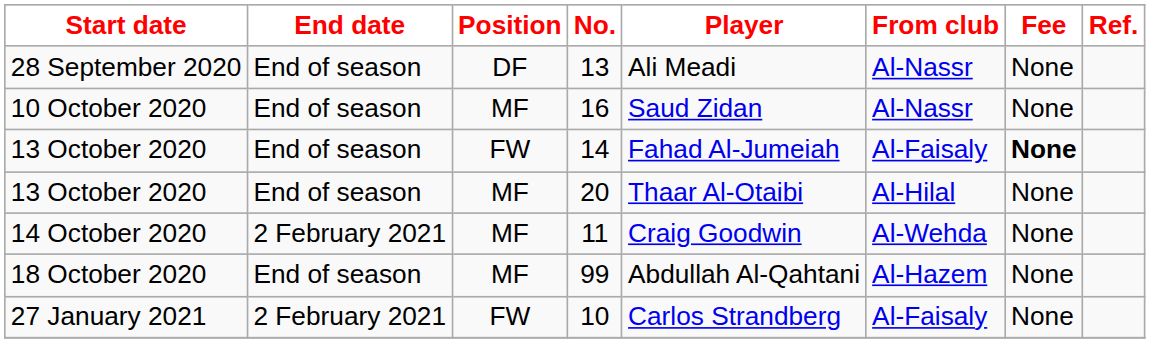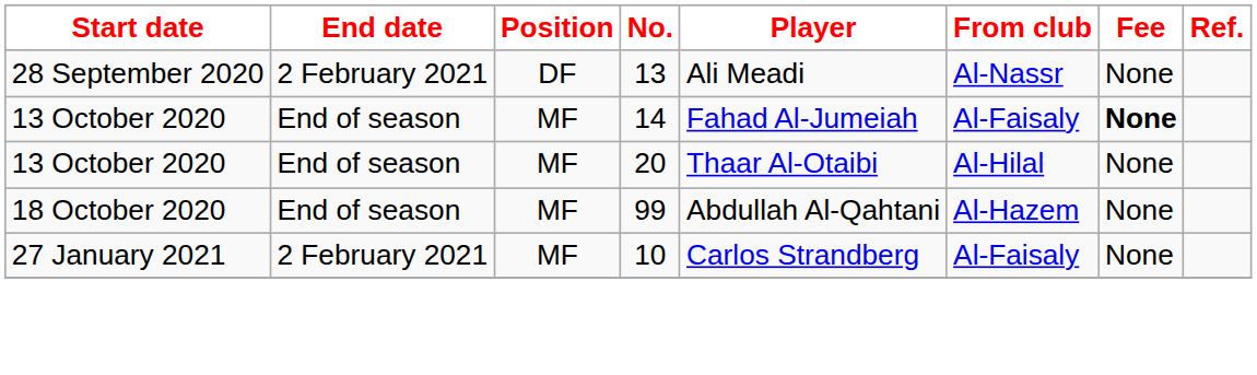 <table class="wikitable sortable">
 <tr>
 <th style="background:white; color:red;"><strong>Start date</strong></th>
 <th style="background:white; color:red;"><strong>End date</strong></th>
 <th style="background:white; color:red;"><strong>Position</strong></th>
 <th style="background:white; color:red;"><strong>No.</strong></th>
 <th style="background:white; color:red;"><strong>Player</strong></th>
 <th style="background:white; color:red;"><strong>From club</strong></th>
 <th style="background:white; color:red;"><strong>Fee</strong></th>
 <th style="background:white; color:red;"><strong>Ref.</strong></th>
 </tr>
 <tr>
 <td>28 September 2020</td>
-<td>End of season</td>
+<td>2 February 2021</td>
 <td style="text-align:center;">DF</td>
 <td style="text-align:center;">13</td>
 <td style="text-align:left;"> Ali Meadi</td>
 <td style="text-align:left;"> <a href='#'>Al-Nassr</a></td>
 <td>None</td>
 <td></td>
 </tr>
 <tr>
-<td>10 October 2020</td>
+<td>13 October 2020</td>
 <td>End of season</td>
 <td style="text-align:center;">MF</td>
-<td style="text-align:center;">16</td>
-<td style="text-align:left;"> <a href='#'>Saud Zidan</a></td>
-<td style="text-align:left;"> <a href='#'>Al-Nassr</a></td>
-<td>None</td>
-<td></td>
-</tr>
-<tr>
-<td>13 October 2020</td>
-<td>End of season</td>
-<td style="text-align:center;">FW</td>
 <td style="text-align:center;">14</td>
 <td style="text-align:left;"> <a href='#'>Fahad Al-Jumeiah</a></td>
 <td style="text-align:left;"> <a href='#'>Al-Faisaly</a></td>
 <td><strong>None</strong></td>
 <td></td>
 </tr>
 <tr>
 <td>13 October 2020</td>
 <td>End of season</td>
 <td style="text-align:center;">MF</td>
 <td style="text-align:center;">20</td>
 <td style="text-align:left;"> <a href='#'>Thaar Al-Otaibi</a></td>
 <td style="text-align:left;"> <a href='#'>Al-Hilal</a></td>
 <td>None</td>
 <td></td>
 </tr>
 <tr>
-<td>14 October 2020</td>
-<td>2 February 2021</td>
-<td style="text-align:center;">MF</td>
-<td style="text-align:center;">11</td>
-<td style="text-align:left;"> <a href='#'>Craig Goodwin</a></td>
-<td style="text-align:left;"> <a href='#'>Al-Wehda</a></td>
-<td>None</td>
-<td></td>
-</tr>
-<tr>
 <td>18 October 2020</td>
 <td>End of season</td>
 <td style="text-align:center;">MF</td>
 <td style="text-align:center;">99</td>
 <td style="text-align:left;"> Abdullah Al-Qahtani</td>
 <td style="text-align:left;"> <a href='#'>Al-Hazem</a></td>
 <td>None</td>
 <td></td>
 </tr>
 <tr>
 <td>27 January 2021</td>
 <td>2 February 2021</td>
-<td style="text-align:center;">FW</td>
+<td style="text-align:center;">MF</td>
 <td style="text-align:center;">10</td>
 <td style="text-align:left;"> <a href='#'>Carlos Strandberg</a></td>
 <td style="text-align:left;"> <a href='#'>Al-Faisaly</a></td>
 <td>None</td>
 <td></td>
 </tr>
 <tr>
 </tr>
 </table>
